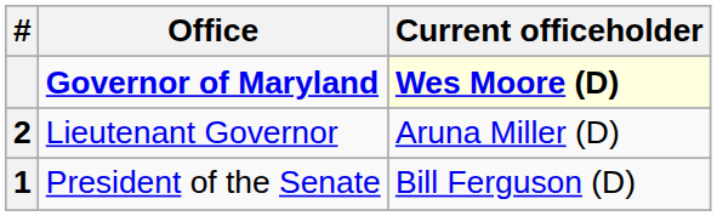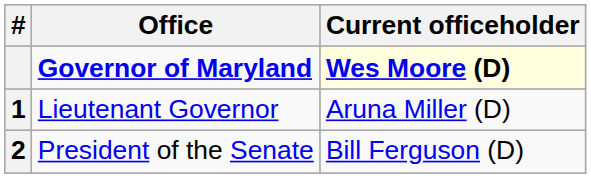 <table class=wikitable>
 <tr>
 <th>#</th>
 <th>Office</th>
 <th>Current officeholder</th>
 </tr>
 <tr>
 <th></th>
 <td><strong><a href='#'>Governor of Maryland</a></strong></td>
 <td style="background: lightyellow;"><strong><a href='#'>Wes Moore</a> (D)</strong></td>
 </tr>
 <tr>
-<th>2</th>
+<th>1</th>
 <td><a href='#'>Lieutenant Governor</a></td>
 <td><a href='#'>Aruna Miller</a> (D)</td>
 </tr>
 <tr>
-<th>1</th>
+<th>2</th>
 <td><a href='#'>President</a> of the <a href='#'>Senate</a></td>
 <td><a href='#'>Bill Ferguson</a> (D)</td>
 </tr>
 </table>
